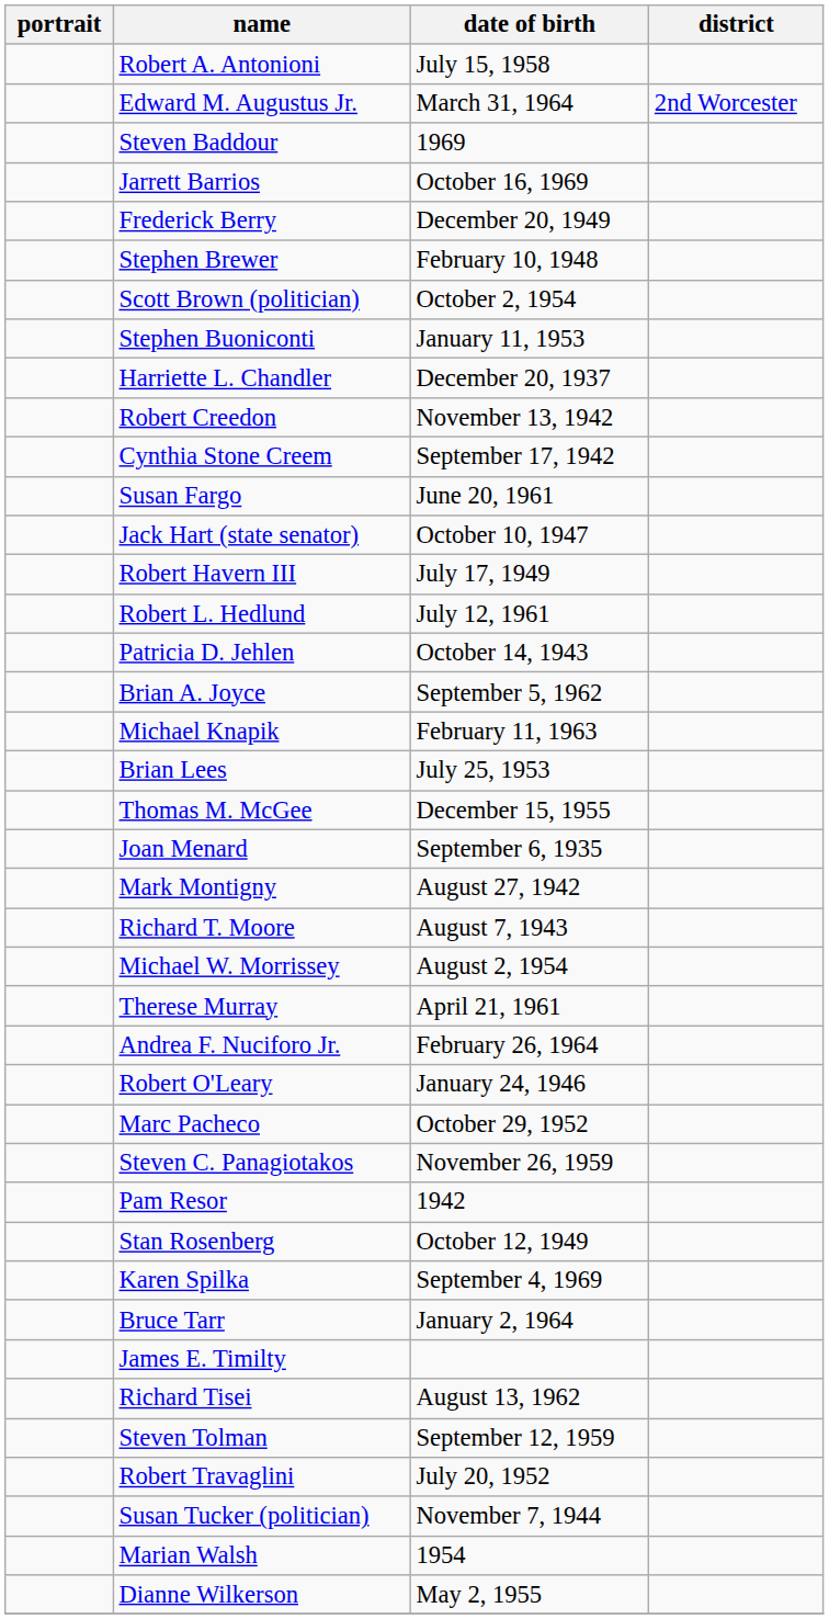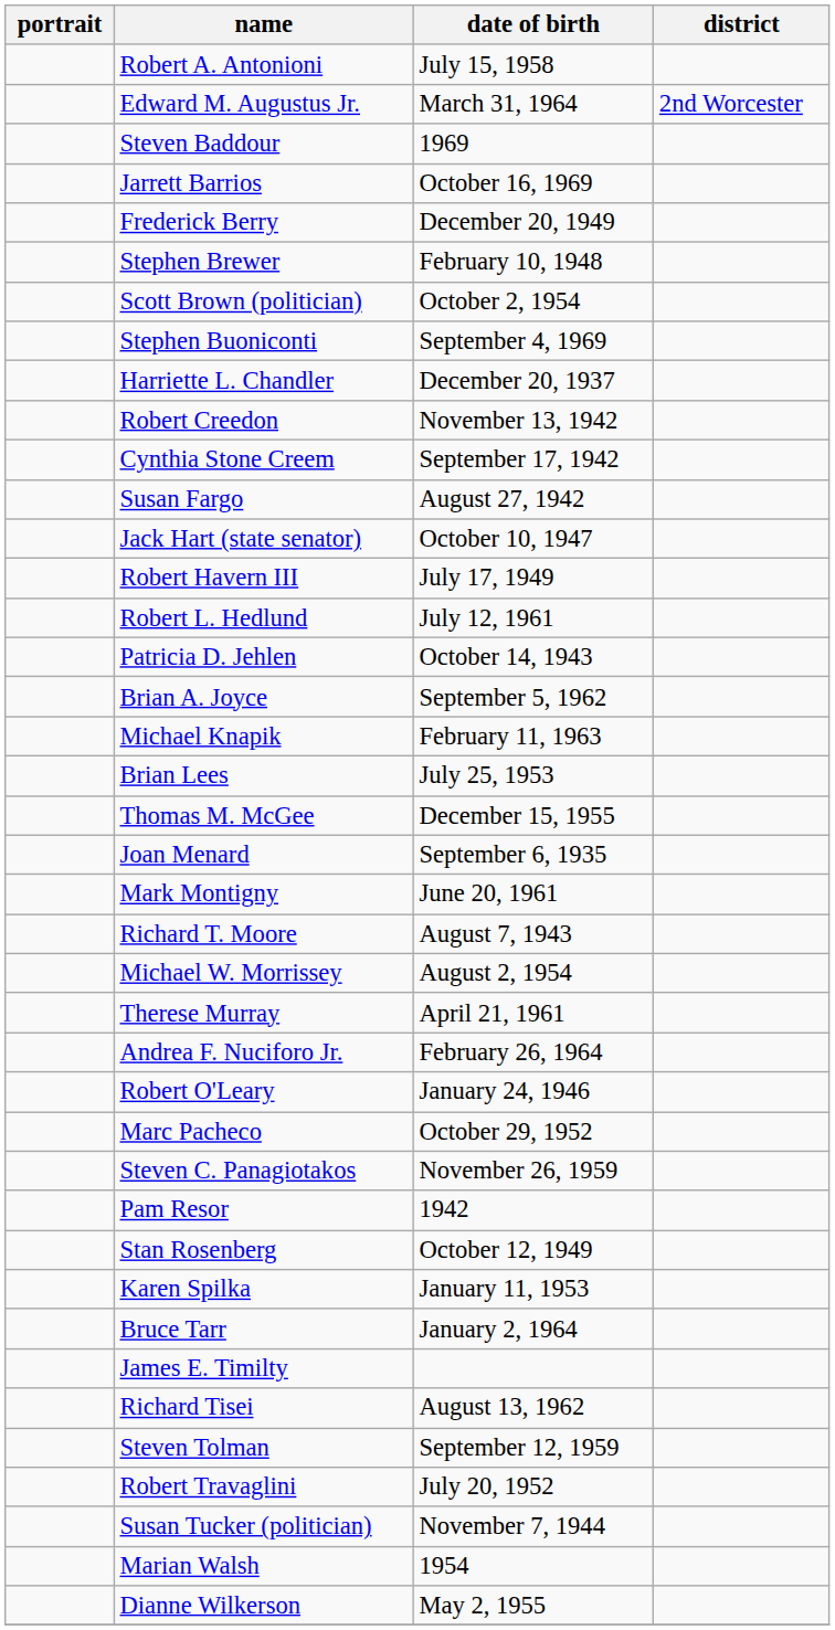 <table class='wikitable sortable' style="width:60%">
 <tr>
 <th>portrait</th>
 <th>name </th>
 <th data-sort-type=date>date of birth </th>
 <th>district </th>
 </tr>
 <tr>
 <td></td>
 <td><a href='#'>Robert A. Antonioni</a></td>
 <td>July 15, 1958</td>
 <td></td>
 </tr>
 <tr>
 <td></td>
 <td><a href='#'>Edward M. Augustus Jr.</a></td>
 <td>March 31, 1964</td>
 <td><a href='#'>2nd Worcester</a></td>
 </tr>
 <tr>
 <td></td>
 <td><a href='#'>Steven Baddour</a></td>
 <td>1969</td>
 <td></td>
 </tr>
 <tr>
 <td></td>
 <td><a href='#'>Jarrett Barrios</a></td>
 <td>October 16, 1969</td>
 <td></td>
 </tr>
 <tr>
 <td></td>
 <td><a href='#'>Frederick Berry</a></td>
 <td>December 20, 1949</td>
 <td></td>
 </tr>
 <tr>
 <td></td>
 <td><a href='#'>Stephen Brewer</a></td>
 <td>February 10, 1948</td>
 <td></td>
 </tr>
 <tr>
 <td></td>
 <td><a href='#'>Scott Brown (politician)</a></td>
 <td>October 2, 1954</td>
 <td></td>
 </tr>
 <tr>
 <td></td>
 <td><a href='#'>Stephen Buoniconti</a></td>
-<td>January 11, 1953</td>
+<td>September 4, 1969</td>
 <td></td>
 </tr>
 <tr>
 <td></td>
 <td><a href='#'>Harriette L. Chandler</a></td>
 <td>December 20, 1937</td>
 <td></td>
 </tr>
 <tr>
 <td></td>
 <td><a href='#'>Robert Creedon</a></td>
 <td>November 13, 1942</td>
 <td></td>
 </tr>
 <tr>
 <td></td>
 <td><a href='#'>Cynthia Stone Creem</a></td>
 <td>September 17, 1942</td>
 <td></td>
 </tr>
 <tr>
 <td></td>
 <td><a href='#'>Susan Fargo</a></td>
-<td>June 20, 1961</td>
+<td>August 27, 1942</td>
 <td></td>
 </tr>
 <tr>
 <td></td>
 <td><a href='#'>Jack Hart (state senator)</a></td>
 <td>October 10, 1947</td>
 <td></td>
 </tr>
 <tr>
 <td></td>
 <td><a href='#'>Robert Havern III</a></td>
 <td>July 17, 1949</td>
 <td></td>
 </tr>
 <tr>
 <td></td>
 <td><a href='#'>Robert L. Hedlund</a></td>
 <td>July 12, 1961</td>
 <td></td>
 </tr>
 <tr>
 <td></td>
 <td><a href='#'>Patricia D. Jehlen</a></td>
 <td>October 14, 1943</td>
 <td></td>
 </tr>
 <tr>
 <td></td>
 <td><a href='#'>Brian A. Joyce</a></td>
 <td>September 5, 1962</td>
 <td></td>
 </tr>
 <tr>
 <td></td>
 <td><a href='#'>Michael Knapik</a></td>
 <td>February 11, 1963</td>
 <td></td>
 </tr>
 <tr>
 <td></td>
 <td><a href='#'>Brian Lees</a></td>
 <td>July 25, 1953</td>
 <td></td>
 </tr>
 <tr>
 <td></td>
 <td><a href='#'>Thomas M. McGee</a></td>
 <td>December 15, 1955</td>
 <td></td>
 </tr>
 <tr>
 <td></td>
 <td><a href='#'>Joan Menard</a></td>
 <td>September 6, 1935</td>
 <td></td>
 </tr>
 <tr>
 <td></td>
 <td><a href='#'>Mark Montigny</a></td>
-<td>August 27, 1942</td>
+<td>June 20, 1961</td>
 <td></td>
 </tr>
 <tr>
 <td></td>
 <td><a href='#'>Richard T. Moore</a></td>
 <td>August 7, 1943</td>
 <td></td>
 </tr>
 <tr>
 <td></td>
 <td><a href='#'>Michael W. Morrissey</a></td>
 <td>August 2, 1954</td>
 <td></td>
 </tr>
 <tr>
 <td></td>
 <td><a href='#'>Therese Murray</a></td>
 <td>April 21, 1961</td>
 <td></td>
 </tr>
 <tr>
 <td></td>
 <td><a href='#'>Andrea F. Nuciforo Jr.</a></td>
 <td>February 26, 1964</td>
 <td></td>
 </tr>
 <tr>
 <td></td>
 <td><a href='#'>Robert O'Leary</a></td>
 <td>January 24, 1946</td>
 <td></td>
 </tr>
 <tr>
 <td></td>
 <td><a href='#'>Marc Pacheco</a></td>
 <td>October 29, 1952</td>
 <td></td>
 </tr>
 <tr>
 <td></td>
 <td><a href='#'>Steven C. Panagiotakos</a></td>
 <td>November 26, 1959</td>
 <td></td>
 </tr>
 <tr>
 <td></td>
 <td><a href='#'>Pam Resor</a></td>
 <td>1942</td>
 <td></td>
 </tr>
 <tr>
 <td></td>
 <td><a href='#'>Stan Rosenberg</a></td>
 <td>October 12, 1949</td>
 <td></td>
 </tr>
 <tr>
 <td></td>
 <td><a href='#'>Karen Spilka</a></td>
-<td>September 4, 1969</td>
+<td>January 11, 1953</td>
 <td></td>
 </tr>
 <tr>
 <td></td>
 <td><a href='#'>Bruce Tarr</a></td>
 <td>January 2, 1964</td>
 <td></td>
 </tr>
 <tr>
 <td></td>
 <td><a href='#'>James E. Timilty</a></td>
 <td></td>
 <td></td>
 </tr>
 <tr>
 <td></td>
 <td><a href='#'>Richard Tisei</a></td>
 <td>August 13, 1962</td>
 <td></td>
 </tr>
 <tr>
 <td></td>
 <td><a href='#'>Steven Tolman</a></td>
 <td>September 12, 1959</td>
 <td></td>
 </tr>
 <tr>
 <td></td>
 <td><a href='#'>Robert Travaglini</a></td>
 <td>July 20, 1952</td>
 <td></td>
 </tr>
 <tr>
 <td></td>
 <td><a href='#'>Susan Tucker (politician)</a></td>
 <td>November 7, 1944</td>
 <td></td>
 </tr>
 <tr>
 <td></td>
 <td><a href='#'>Marian Walsh</a></td>
 <td>1954</td>
 <td></td>
 </tr>
 <tr>
 <td></td>
 <td><a href='#'>Dianne Wilkerson</a></td>
 <td>May 2, 1955</td>
 <td></td>
 </tr>
 <tr>
 </tr>
 </table>
